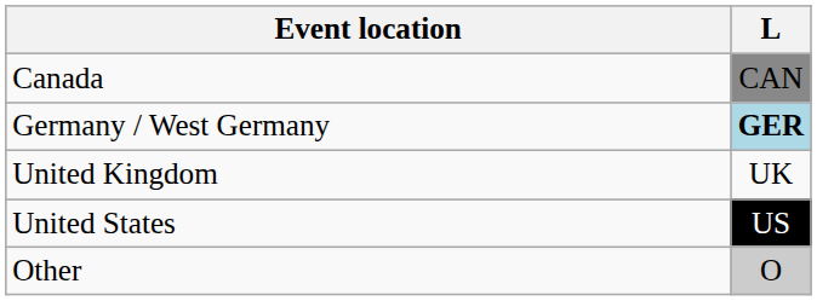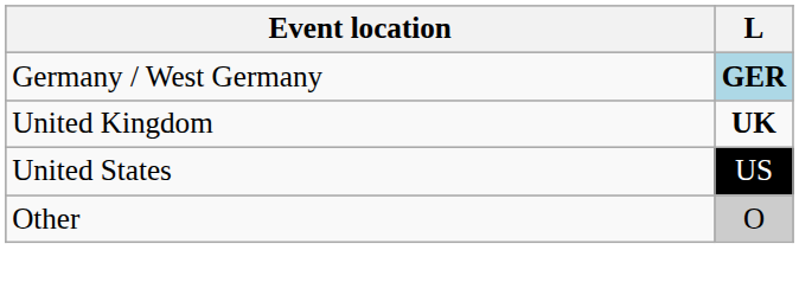 <table class="wikitable" style="float: right;width:48%;text-align:center">
 <tr>
 <th>Event location</th>
 <th style="width:2em">L</th>
-</tr>
-<tr>
-<td align="left">Canada</td>
-<td style="background:#888">CAN</td>
 </tr>
 <tr>
 <td align="left">Germany / West Germany</td>
 <td style="background:lightblue"><strong>GER</strong></td>
 </tr>
 <tr>
 <td align="left">United Kingdom</td>
-<td>UK</td>
+<td><strong>UK</strong></td>
 </tr>
 <tr>
 <td align="left">United States</td>
 <td style="background:black; color:white">US</td>
 </tr>
 <tr>
 <td align="left">Other</td>
 <td style="background:#ccc">O</td>
 </tr>
 </table>
